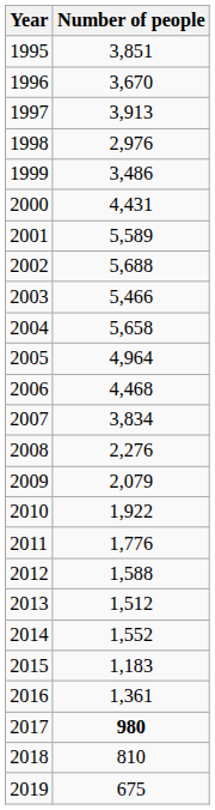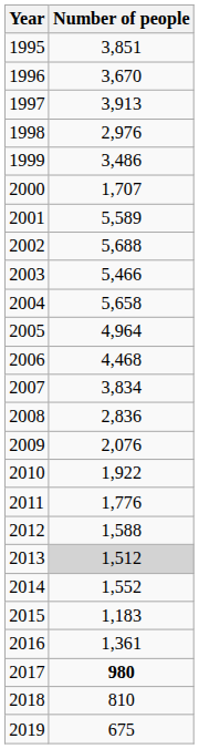 <table class="wikitable">
 <tr>
 <th>Year</th>
 <th>Number <strong>of people</strong></th>
 </tr>
 <tr>
 <td>1995</td>
 <td style="text-align:center;">3,851</td>
 </tr>
 <tr>
 <td>1996</td>
 <td style="text-align:center;">3,670</td>
 </tr>
 <tr>
 <td>1997</td>
 <td style="text-align:center;">3,913</td>
 </tr>
 <tr>
 <td>1998</td>
 <td style="text-align:center;">2,976</td>
 </tr>
 <tr>
 <td>1999</td>
 <td style="text-align:center;">3,486</td>
 </tr>
 <tr>
 <td>2000</td>
-<td style="text-align:center;">4,431</td>
+<td style="text-align:center;">1,707</td>
 </tr>
 <tr>
 <td>2001</td>
 <td style="text-align:center;">5,589</td>
 </tr>
 <tr>
 <td>2002</td>
 <td style="text-align:center;">5,688</td>
 </tr>
 <tr>
 <td>2003</td>
 <td style="text-align:center;">5,466</td>
 </tr>
 <tr>
 <td>2004</td>
 <td style="text-align:center;">5,658</td>
 </tr>
 <tr>
 <td>2005</td>
 <td style="text-align:center;">4,964</td>
 </tr>
 <tr>
 <td>2006</td>
 <td style="text-align:center;">4,468</td>
 </tr>
 <tr>
 <td>2007</td>
 <td style="text-align:center;">3,834</td>
 </tr>
 <tr>
 <td>2008</td>
-<td style="text-align:center;">2,276</td>
+<td style="text-align:center;">2,836</td>
 </tr>
 <tr>
 <td>2009</td>
-<td style="text-align:center;">2,079</td>
+<td style="text-align:center;">2,076</td>
 </tr>
 <tr>
 <td>2010</td>
 <td style="text-align:center;">1,922</td>
 </tr>
 <tr>
 <td>2011</td>
 <td style="text-align:center;">1,776</td>
 </tr>
 <tr>
 <td>2012</td>
 <td style="text-align:center;">1,588</td>
 </tr>
 <tr>
 <td>2013</td>
-<td style="text-align:center;">1,512</td>
+<td style="background: lightgrey; text-align:center;">1,512</td>
 </tr>
 <tr>
 <td>2014</td>
 <td style="text-align:center;">1,552</td>
 </tr>
 <tr>
 <td>2015</td>
 <td style="text-align:center;">1,183</td>
 </tr>
 <tr>
 <td>2016</td>
 <td style="text-align:center;">1,361</td>
 </tr>
 <tr>
 <td>2017</td>
 <td style="text-align:center;"><strong>980</strong></td>
 </tr>
 <tr>
 <td>2018</td>
 <td style="text-align:center;">810</td>
 </tr>
 <tr>
 <td>2019</td>
 <td style="text-align:center;">675</td>
 </tr>
 </table>
